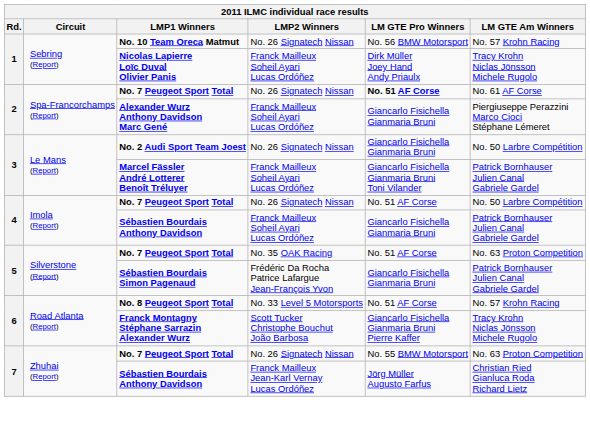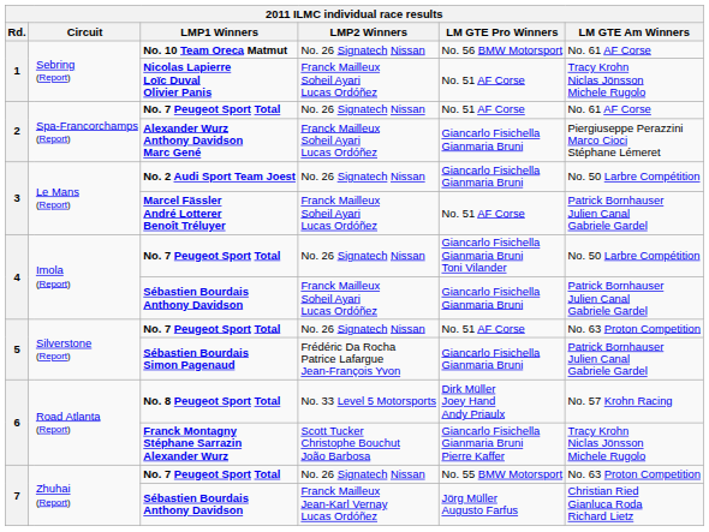 <table class="wikitable" style="font-size: 85%">
 <tr>
 <th colspan=7>2011 ILMC individual race results</th>
 </tr>
 <tr>
 <th>Rd.</th>
 <th colspan=2>Circuit</th>
 <th>LMP1 Winners</th>
 <th>LMP2 Winners</th>
 <th>LM GTE Pro Winners</th>
 <th>LM GTE Am Winners</th>
 </tr>
 <tr>
 <th rowspan=2>1</th>
 <td rowspan=2 align=center style="border-right:0px"></td>
 <td rowspan=2 align=left   style="border-left:0px"><a href='#'>Sebring</a><br><small>(<a href='#'>Report</a>)</small></td>
 <td> <strong>No. 10 <a href='#'>Team Oreca</a> Matmut</strong></td>
 <td> No. 26 <a href='#'>Signatech</a> <a href='#'>Nissan</a></td>
 <td> No. 56 <a href='#'>BMW Motorsport</a></td>
-<td> No. 57 <a href='#'>Krohn Racing</a></td>
+<td> No. 61 <a href='#'>AF Corse</a></td>
 </tr>
 <tr>
 <td> <strong><a href='#'>Nicolas Lapierre</a></strong><br> <strong><a href='#'>Loïc Duval</a></strong><br> <strong><a href='#'>Olivier Panis</a></strong></td>
 <td> <a href='#'>Franck Mailleux</a><br> <a href='#'>Soheil Ayari</a><br> <a href='#'>Lucas Ordóñez</a></td>
-<td> <a href='#'>Dirk Müller</a><br> <a href='#'>Joey Hand</a><br> <a href='#'>Andy Priaulx</a></td>
+<td> No. 51 <a href='#'>AF Corse</a></td>
 <td> <a href='#'>Tracy Krohn</a><br> <a href='#'>Niclas Jönsson</a><br> <a href='#'>Michele Rugolo</a></td>
 </tr>
 <tr>
 <th rowspan=2>2</th>
 <td rowspan=2 align=center style="border-right:0px"></td>
 <td rowspan=2 align=left   style="border-left:0px"><a href='#'>Spa-Francorchamps</a><br><small>(<a href='#'>Report</a>)</small></td>
 <td> <strong>No. 7 <a href='#'>Peugeot Sport</a> <a href='#'>Total</a></strong></td>
 <td> No. 26 <a href='#'>Signatech</a> <a href='#'>Nissan</a></td>
-<td><strong> No. 51 <a href='#'>AF Corse</a></strong></td>
+<td> No. 51 <a href='#'>AF Corse</a></td>
 <td> No. 61 <a href='#'>AF Corse</a></td>
 </tr>
 <tr>
 <td> <strong><a href='#'>Alexander Wurz</a></strong><br> <strong><a href='#'>Anthony Davidson</a></strong><br> <strong><a href='#'>Marc Gené</a></strong></td>
 <td> <a href='#'>Franck Mailleux</a><br> <a href='#'>Soheil Ayari</a><br> <a href='#'>Lucas Ordóñez</a></td>
 <td> <a href='#'>Giancarlo Fisichella</a><br> <a href='#'>Gianmaria Bruni</a></td>
 <td> Piergiuseppe Perazzini<br> <a href='#'>Marco Cioci</a><br> Stéphane Lémeret</td>
 </tr>
 <tr>
 <th rowspan=2>3</th>
 <td rowspan=2 align=center style="border-right:0px"></td>
 <td rowspan=2 align=left   style="border-left:0px"><a href='#'>Le Mans</a><br><small>(<a href='#'>Report</a>)</small></td>
 <td> <strong>No. 2 <a href='#'>Audi Sport Team Joest</a></strong></td>
 <td> No. 26 <a href='#'>Signatech</a> <a href='#'>Nissan</a></td>
 <td> <a href='#'>Giancarlo Fisichella</a><br> <a href='#'>Gianmaria Bruni</a></td>
 <td> No. 50 <a href='#'>Larbre Compétition</a></td>
 </tr>
 <tr>
 <td> <strong><a href='#'>Marcel Fässler</a></strong><br> <strong><a href='#'>André Lotterer</a></strong><br> <strong><a href='#'>Benoît Tréluyer</a></strong></td>
 <td> <a href='#'>Franck Mailleux</a><br> <a href='#'>Soheil Ayari</a><br> <a href='#'>Lucas Ordóñez</a></td>
-<td> <a href='#'>Giancarlo Fisichella</a><br> <a href='#'>Gianmaria Bruni</a><br> <a href='#'>Toni Vilander</a></td>
+<td> No. 51 <a href='#'>AF Corse</a></td>
 <td> <a href='#'>Patrick Bornhauser</a><br> <a href='#'>Julien Canal</a><br> <a href='#'>Gabriele Gardel</a></td>
 </tr>
 <tr>
 <th rowspan=2>4</th>
 <td rowspan=2 align=center style="border-right:0px"></td>
 <td rowspan=2 align=left   style="border-left:0px"><a href='#'>Imola</a><br><small>(<a href='#'>Report</a>)</small></td>
 <td> <strong>No. 7 <a href='#'>Peugeot Sport</a> <a href='#'>Total</a></strong></td>
 <td> No. 26 <a href='#'>Signatech</a> <a href='#'>Nissan</a></td>
-<td> No. 51 <a href='#'>AF Corse</a></td>
+<td> <a href='#'>Giancarlo Fisichella</a><br> <a href='#'>Gianmaria Bruni</a><br> <a href='#'>Toni Vilander</a></td>
 <td> No. 50 <a href='#'>Larbre Compétition</a></td>
 </tr>
 <tr>
 <td> <strong><a href='#'>Sébastien Bourdais</a></strong><br> <strong><a href='#'>Anthony Davidson</a></strong></td>
 <td> <a href='#'>Franck Mailleux</a><br> <a href='#'>Soheil Ayari</a><br> <a href='#'>Lucas Ordóñez</a></td>
 <td> <a href='#'>Giancarlo Fisichella</a><br> <a href='#'>Gianmaria Bruni</a></td>
 <td> <a href='#'>Patrick Bornhauser</a><br> <a href='#'>Julien Canal</a><br> <a href='#'>Gabriele Gardel</a></td>
 </tr>
 <tr>
 <th rowspan=2>5</th>
 <td rowspan=2 align=center style="border-right:0px"></td>
 <td rowspan=2 align=left   style="border-left:0px"><a href='#'>Silverstone</a><br><small>(<a href='#'>Report</a>)</small></td>
 <td> <strong>No. 7 <a href='#'>Peugeot Sport</a> <a href='#'>Total</a></strong></td>
-<td> No. 35 <a href='#'>OAK Racing</a></td>
+<td> No. 26 <a href='#'>Signatech</a> <a href='#'>Nissan</a></td>
 <td> No. 51 <a href='#'>AF Corse</a></td>
 <td> No. 63 <a href='#'>Proton Competition</a></td>
 </tr>
 <tr>
 <td> <strong><a href='#'>Sébastien Bourdais</a></strong><br> <strong><a href='#'>Simon Pagenaud</a></strong></td>
 <td> Frédéric Da Rocha<br> Patrice Lafargue<br> <a href='#'>Jean-François Yvon</a></td>
 <td> <a href='#'>Giancarlo Fisichella</a><br> <a href='#'>Gianmaria Bruni</a></td>
 <td> <a href='#'>Patrick Bornhauser</a><br> <a href='#'>Julien Canal</a><br> <a href='#'>Gabriele Gardel</a></td>
 </tr>
 <tr>
 <th rowspan=2>6</th>
 <td rowspan=2 align=center style="border-right:0px"></td>
 <td rowspan=2 align=left   style="border-left:0px"><a href='#'>Road Atlanta</a><br><small>(<a href='#'>Report</a>)</small></td>
 <td><strong> No. 8 <a href='#'>Peugeot Sport</a> <a href='#'>Total</a></strong></td>
 <td> No. 33 <a href='#'>Level 5 Motorsports</a></td>
-<td> No. 51 <a href='#'>AF Corse</a></td>
+<td> <a href='#'>Dirk Müller</a><br> <a href='#'>Joey Hand</a><br> <a href='#'>Andy Priaulx</a></td>
 <td> No. 57 <a href='#'>Krohn Racing</a></td>
 </tr>
 <tr>
 <td> <strong><a href='#'>Franck Montagny</a></strong><br> <strong><a href='#'>Stéphane Sarrazin</a></strong><br> <strong><a href='#'>Alexander Wurz</a></strong></td>
 <td> <a href='#'>Scott Tucker</a><br> <a href='#'>Christophe Bouchut</a><br> <a href='#'>João Barbosa</a></td>
 <td> <a href='#'>Giancarlo Fisichella</a><br> <a href='#'>Gianmaria Bruni</a><br> <a href='#'>Pierre Kaffer</a></td>
 <td> <a href='#'>Tracy Krohn</a><br> <a href='#'>Niclas Jönsson</a><br> <a href='#'>Michele Rugolo</a></td>
 </tr>
 <tr>
 <th rowspan=2>7</th>
 <td rowspan=2 align=center style="border-right:0px"></td>
 <td rowspan=2 align=left   style="border-left:0px"><a href='#'>Zhuhai</a><br><small>(<a href='#'>Report</a>)</small></td>
 <td> <strong>No. 7 <a href='#'>Peugeot Sport</a> <a href='#'>Total</a></strong></td>
 <td> No. 26 <a href='#'>Signatech</a> <a href='#'>Nissan</a></td>
 <td> No. 55 <a href='#'>BMW Motorsport</a></td>
 <td> No. 63 <a href='#'>Proton Competition</a></td>
 </tr>
 <tr>
 <td> <strong><a href='#'>Sébastien Bourdais</a></strong><br> <strong><a href='#'>Anthony Davidson</a></strong></td>
 <td> <a href='#'>Franck Mailleux</a><br> <a href='#'>Jean-Karl Vernay</a><br> <a href='#'>Lucas Ordóñez</a></td>
 <td> <a href='#'>Jörg Müller</a><br> <a href='#'>Augusto Farfus</a></td>
 <td> <a href='#'>Christian Ried</a><br> <a href='#'>Gianluca Roda</a><br> <a href='#'>Richard Lietz</a></td>
 </tr>
 </table>
